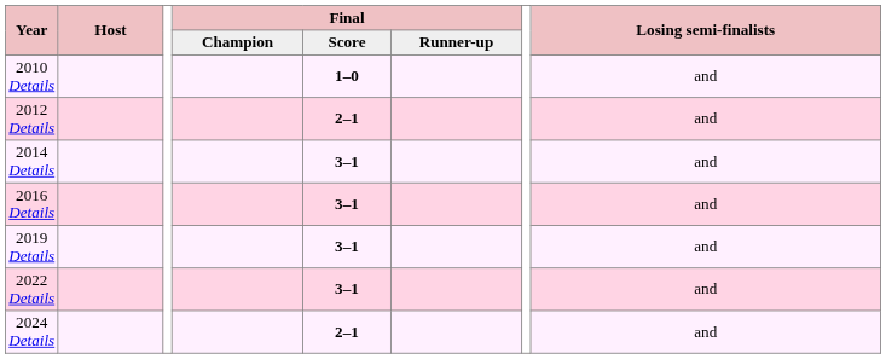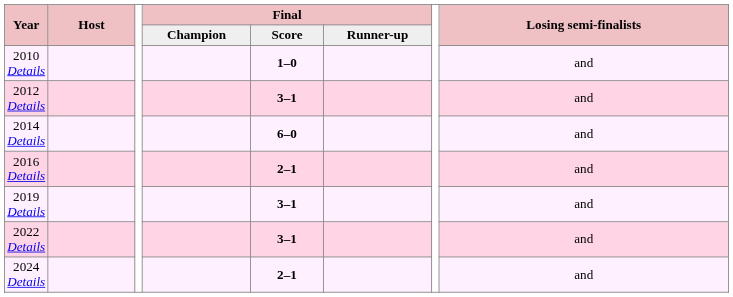 <table border=1 style="border-collapse:collapse; text-align:center;" cellpadding=3 cellspacing=0 width=100%>
 <tr bgcolor="#EFC1C4">
 <th rowspan=2 width=5%>Year</th>
 <th rowspan=2 width=12%>Host</th>
 <th width=1% rowspan=9 bgcolor=ffffff></th>
 <th colspan=3>Final</th>
 <th width=1% rowspan=9 bgcolor=ffffff></th>
 <th colspan="3" rowspan="2">Losing semi-finalists</th>
 </tr>
 <tr bgcolor=#EFEFEF>
 <th width="15%">Champion</th>
 <th width="10%">Score</th>
 <th width="15%">Runner-up</th>
 </tr>
 <tr align=center bgcolor="#fff0ff">
 <td>2010<br><em><a href='#'>Details</a></em></td>
 <td></td>
 <td><strong></strong></td>
 <td><strong>1–0</strong></td>
 <td></td>
 <td colspan="3"> and </td>
 </tr>
 <tr align=center bgcolor="#FFD4E4">
 <td>2012<br><em><a href='#'>Details</a></em></td>
 <td></td>
 <td><strong></strong></td>
-<td><strong>2–1</strong></td>
+<td><strong>3–1</strong></td>
 <td></td>
 <td colspan="3"> and </td>
 </tr>
 <tr align=center bgcolor="#fff0ff">
 <td>2014<br><em><a href='#'>Details</a></em></td>
 <td></td>
 <td><strong></strong></td>
-<td><strong>3–1</strong></td>
+<td><strong>6–0</strong></td>
 <td></td>
 <td colspan="3"> and </td>
 </tr>
 <tr align=center bgcolor="#FFD4E4">
 <td>2016<br><em><a href='#'>Details</a></em></td>
 <td></td>
 <td><strong></strong></td>
-<td><strong>3–1</strong></td>
+<td><strong>2–1</strong></td>
 <td></td>
 <td colspan="3"> and </td>
 </tr>
 <tr align=center bgcolor="#fff0ff">
 <td>2019<br><em><a href='#'>Details</a></em></td>
 <td></td>
 <td><strong></strong></td>
 <td><strong>3–1</strong></td>
 <td></td>
 <td colspan="3"> and </td>
 </tr>
 <tr align=center bgcolor="#FFD4E4">
 <td>2022<br><em><a href='#'>Details</a></em></td>
 <td></td>
 <td><strong></strong></td>
 <td><strong>3–1</strong></td>
 <td></td>
 <td colspan="3"> and </td>
 </tr>
 <tr align=center bgcolor="#fff0ff">
 <td>2024<br><em><a href='#'>Details</a></em></td>
 <td></td>
 <td><strong></strong></td>
 <td><strong>2–1</strong></td>
 <td></td>
 <td colspan="3"> and </td>
 </tr>
 </table>
